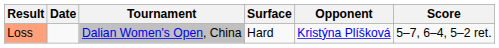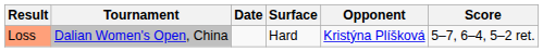 <table class="sortable wikitable">
 <tr>
 <th>Result</th>
+<th>Tournament</th>
 <th>Date</th>
-<th>Tournament</th>
 <th>Surface</th>
 <th>Opponent</th>
 <th class="unsortable">Score</th>
 </tr>
 <tr>
 <td style="background:#ffa07a;">Loss</td>
+<td style="background:silver;"><a href='#'>Dalian Women's Open</a>, China</td>
 <td><a href='#'></a></td>
-<td style="background:silver;"><a href='#'>Dalian Women's Open</a>, China</td>
 <td>Hard</td>
 <td> <a href='#'>Kristýna Plíšková</a></td>
 <td>5–7, 6–4, 5–2 ret.</td>
 </tr>
 </table>
